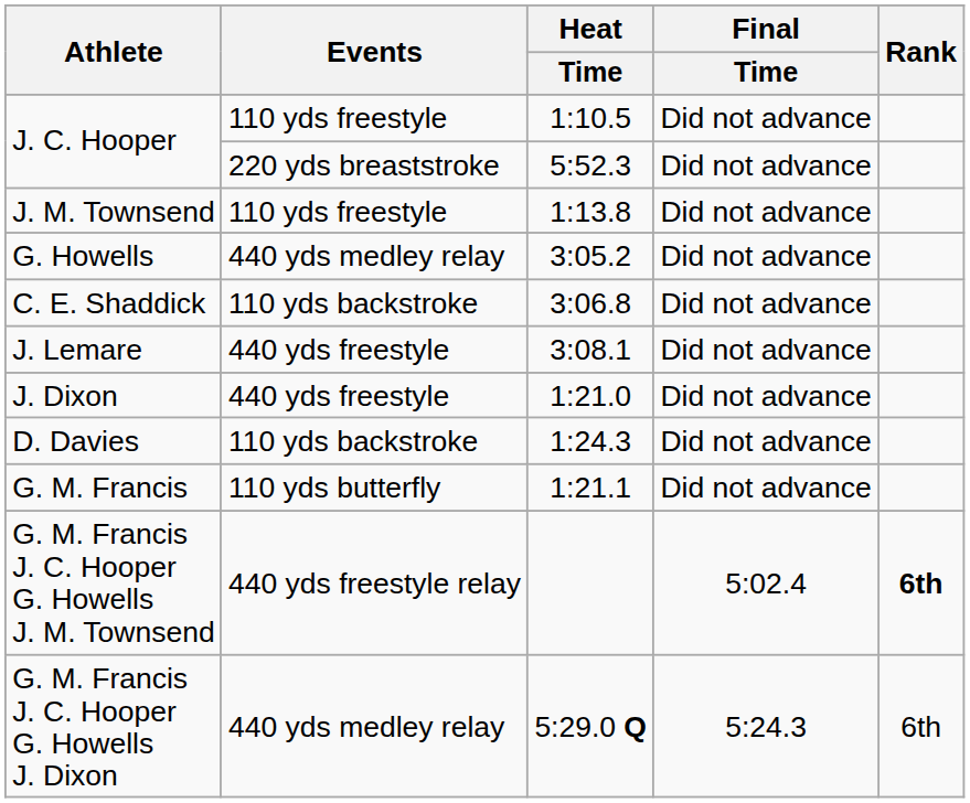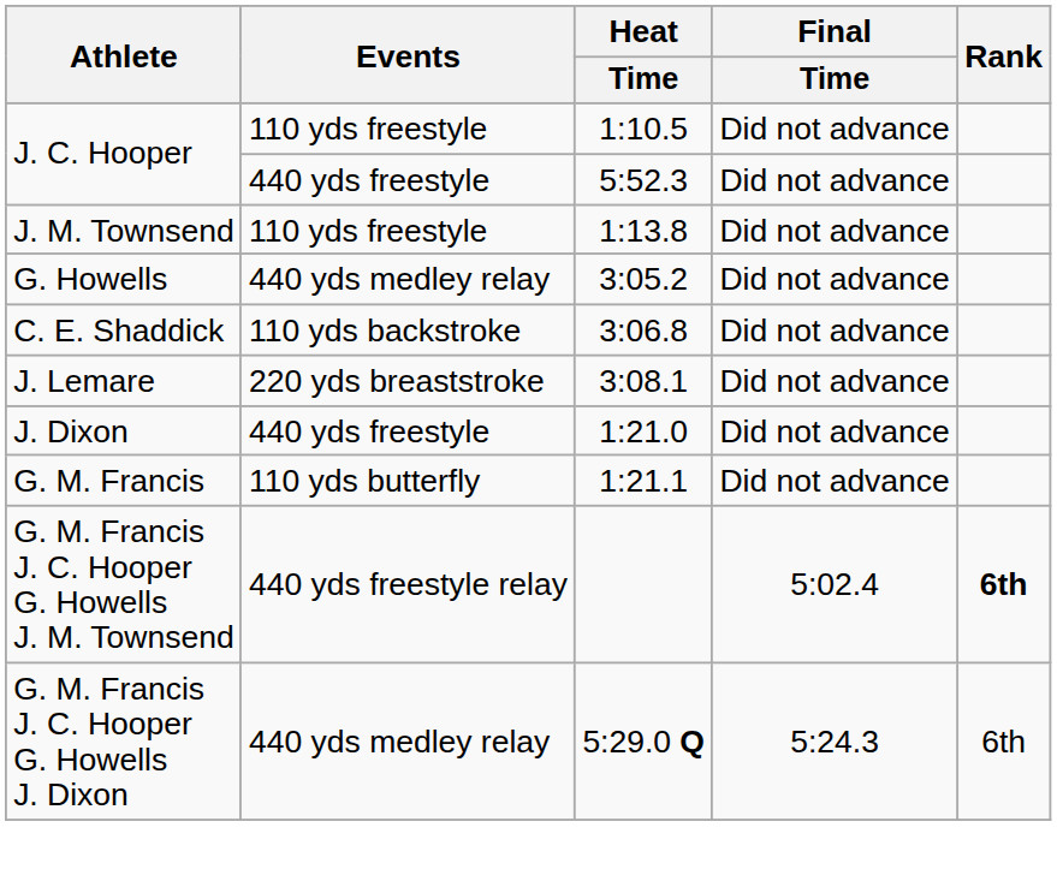 <table class=wikitable style=font-size:90%>
 <tr>
 <th rowspan=2>Athlete</th>
 <th rowspan=2>Events</th>
 <th>Heat</th>
 <th>Final</th>
 <th rowspan=2>Rank</th>
 </tr>
 <tr style=font-size:95%>
 <th>Time</th>
 <th>Time</th>
 </tr>
 <tr align=center>
 <td style="text-align:left;" rowspan="2">J. C. Hooper</td>
 <td align=left>110 yds freestyle</td>
 <td>1:10.5</td>
 <td>Did not advance</td>
 <td></td>
 </tr>
 <tr align=center>
-<td align=left>220 yds breaststroke</td>
+<td align=left>440 yds freestyle</td>
 <td>5:52.3</td>
 <td>Did not advance</td>
 <td></td>
 </tr>
 <tr align=center>
 <td align=left>J. M. Townsend</td>
 <td align=left>110 yds freestyle</td>
 <td>1:13.8</td>
 <td>Did not advance</td>
 <td></td>
 </tr>
 <tr align=center>
 <td align=left>G. Howells</td>
 <td align=left>440 yds medley relay</td>
 <td>3:05.2</td>
 <td>Did not advance</td>
 <td></td>
 </tr>
 <tr align=center>
 <td align=left>C. E. Shaddick</td>
 <td align=left>110 yds backstroke</td>
 <td>3:06.8</td>
 <td>Did not advance</td>
 <td></td>
 </tr>
 <tr align=center>
 <td align=left>J. Lemare</td>
-<td align=left>440 yds freestyle</td>
+<td align=left>220 yds breaststroke</td>
 <td>3:08.1</td>
 <td>Did not advance</td>
 <td></td>
 </tr>
 <tr align=center>
 <td align=left>J. Dixon</td>
 <td align=left>440 yds freestyle</td>
 <td>1:21.0</td>
-<td>Did not advance</td>
-<td></td>
-</tr>
-<tr align=center>
-<td align=left>D. Davies</td>
-<td align=left>110 yds backstroke</td>
-<td>1:24.3</td>
 <td>Did not advance</td>
 <td></td>
 </tr>
 <tr align=center>
 <td align=left>G. M. Francis</td>
 <td align=left>110 yds butterfly</td>
 <td>1:21.1</td>
 <td>Did not advance</td>
 <td></td>
 </tr>
 <tr align=center>
 <td align=left>G. M. Francis<br>J. C. Hooper<br>G. Howells<br>J. M. Townsend</td>
 <td align=left>440 yds freestyle relay</td>
 <td></td>
 <td>5:02.4</td>
 <td><strong>6th</strong></td>
 </tr>
 <tr align=center>
 <td align=left>G. M. Francis<br>J. C. Hooper<br>G. Howells<br>J. Dixon</td>
 <td align=left>440 yds medley relay</td>
 <td>5:29.0 <strong>Q</strong></td>
 <td>5:24.3</td>
 <td>6th</td>
 </tr>
 </table>
